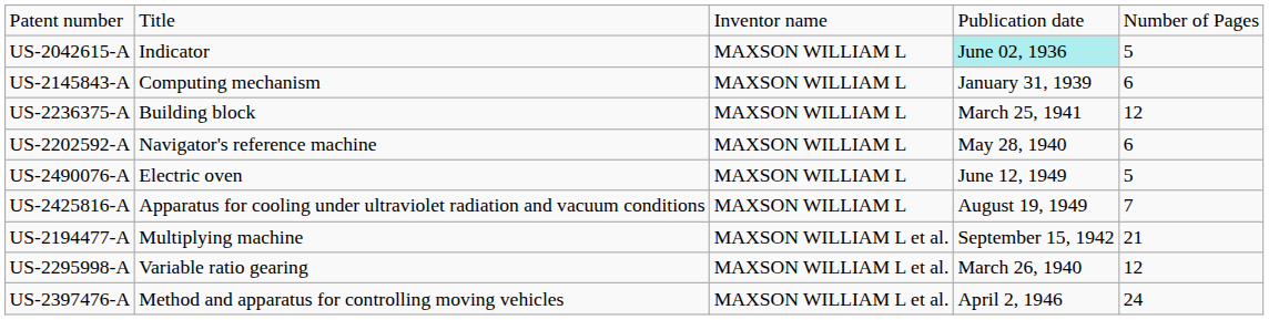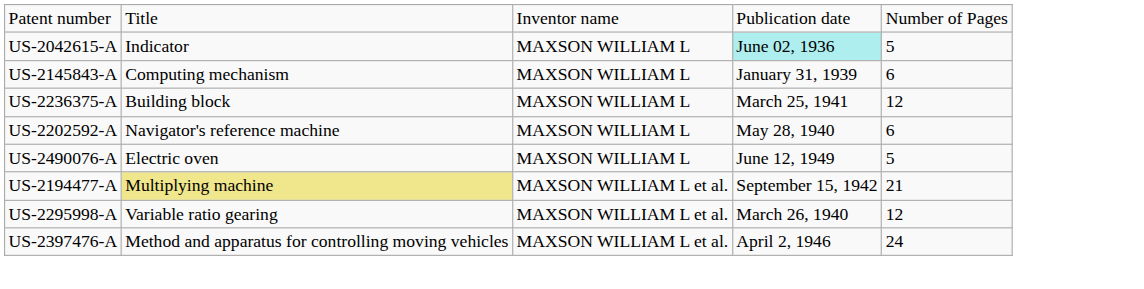 <table class="wikitable">
 <tr>
 <td>Patent  number</td>
 <td>Title</td>
 <td>Inventor name</td>
 <td>Publication date</td>
 <td>Number of Pages</td>
 </tr>
 <tr>
 <td>US-2042615-A</td>
 <td>Indicator</td>
 <td>MAXSON WILLIAM L</td>
 <td style="background: paleturquoise;">June 02, 1936</td>
 <td>5</td>
 </tr>
 <tr>
 <td>US-2145843-A</td>
 <td>Computing mechanism</td>
 <td>MAXSON WILLIAM L</td>
 <td>January 31, 1939</td>
 <td>6</td>
 </tr>
 <tr>
 <td>US-2236375-A</td>
 <td>Building block</td>
 <td>MAXSON WILLIAM L</td>
 <td>March 25, 1941</td>
 <td>12</td>
 </tr>
 <tr>
 <td>US-2202592-A</td>
 <td>Navigator's reference machine</td>
 <td>MAXSON WILLIAM L</td>
 <td>May 28, 1940</td>
 <td>6</td>
 </tr>
 <tr>
 <td>US-2490076-A</td>
 <td>Electric oven</td>
 <td>MAXSON WILLIAM L</td>
 <td>June 12, 1949</td>
 <td>5</td>
 </tr>
 <tr>
-<td>US-2425816-A</td>
-<td>Apparatus for cooling  under ultraviolet radiation and vacuum conditions</td>
-<td>MAXSON WILLIAM L</td>
-<td>August 19, 1949</td>
-<td>7</td>
-</tr>
-<tr>
 <td>US-2194477-A</td>
-<td>Multiplying machine</td>
+<td style="background: khaki;">Multiplying machine</td>
 <td>MAXSON WILLIAM L et al.</td>
 <td>September 15, 1942</td>
 <td>21</td>
 </tr>
 <tr>
 <td>US-2295998-A</td>
 <td>Variable ratio  gearing</td>
 <td>MAXSON WILLIAM L et  al.</td>
 <td>March 26, 1940</td>
 <td>12</td>
 </tr>
 <tr>
 <td>US-2397476-A</td>
 <td>Method and apparatus for controlling moving  vehicles</td>
 <td>MAXSON WILLIAM L et al.</td>
 <td>April 2, 1946</td>
 <td>24</td>
 </tr>
 </table>
